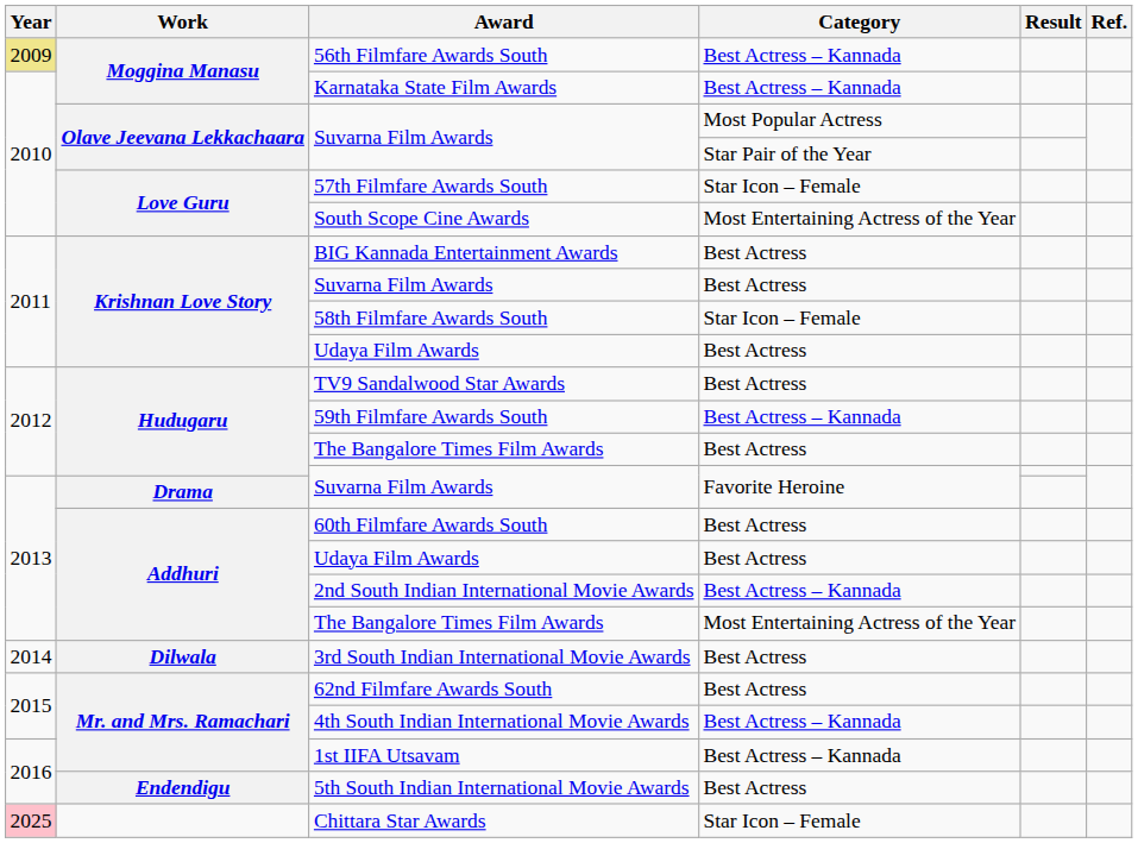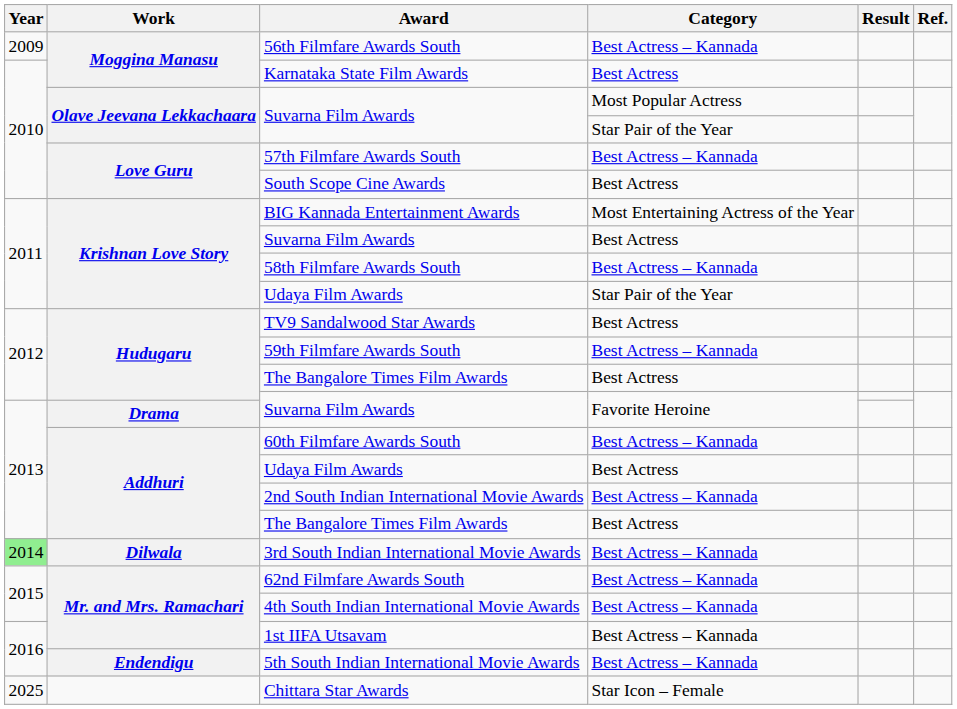 <table class="wikitable plainrowheaders">
 <tr>
 <th scope="col">Year</th>
 <th scope="col">Work</th>
 <th scope="col">Award</th>
 <th scope="col">Category</th>
 <th scope="col">Result</th>
 <th scope="col">Ref.</th>
 </tr>
 <tr>
-<td style="background: khaki;">2009</td>
+<td>2009</td>
 <th scope="row" rowspan="2"><em><a href='#'>Moggina Manasu</a></em></th>
 <td><a href='#'>56th Filmfare Awards South</a></td>
 <td><a href='#'>Best Actress – Kannada</a></td>
 <td></td>
 <td></td>
 </tr>
 <tr>
 <td rowspan="5">2010</td>
 <td><a href='#'>Karnataka State Film Awards</a></td>
-<td><a href='#'>Best Actress – Kannada</a></td>
+<td><a href='#'>Best Actress</a></td>
 <td></td>
 <td></td>
 </tr>
 <tr>
 <th scope="row" rowspan="2"><em><a href='#'>Olave Jeevana Lekkachaara</a></em></th>
 <td rowspan="2"><a href='#'>Suvarna Film Awards</a></td>
 <td>Most Popular Actress</td>
 <td></td>
 <td rowspan="2"></td>
 </tr>
 <tr>
 <td>Star Pair of the Year</td>
 <td></td>
 </tr>
 <tr>
 <th scope="row" rowspan="2"><em><a href='#'>Love Guru</a></em></th>
 <td><a href='#'>57th Filmfare Awards South</a></td>
-<td>Star Icon – Female</td>
+<td><a href='#'>Best Actress – Kannada</a></td>
 <td></td>
 <td></td>
 </tr>
 <tr>
 <td><a href='#'>South Scope Cine Awards</a></td>
-<td>Most Entertaining Actress of the Year</td>
+<td>Best Actress</td>
 <td></td>
 <td></td>
 </tr>
 <tr>
 <td rowspan="4">2011</td>
 <th scope="row" rowspan="4"><em><a href='#'>Krishnan Love Story</a></em></th>
 <td><a href='#'>BIG Kannada Entertainment Awards</a></td>
-<td>Best Actress</td>
+<td>Most Entertaining Actress of the Year</td>
 <td></td>
 <td></td>
 </tr>
 <tr>
 <td><a href='#'>Suvarna Film Awards</a></td>
 <td>Best Actress</td>
 <td></td>
 <td></td>
 </tr>
 <tr>
 <td><a href='#'>58th Filmfare Awards South</a></td>
-<td>Star Icon – Female</td>
+<td><a href='#'>Best Actress – Kannada</a></td>
 <td></td>
 <td></td>
 </tr>
 <tr>
 <td><a href='#'>Udaya Film Awards</a></td>
-<td>Best Actress</td>
+<td>Star Pair of the Year</td>
 <td></td>
 <td></td>
 </tr>
 <tr>
 <td rowspan="4">2012</td>
 <th scope="row" rowspan="4"><em><a href='#'>Hudugaru</a></em></th>
 <td><a href='#'>TV9 Sandalwood Star Awards</a></td>
 <td>Best Actress</td>
 <td></td>
 <td></td>
 </tr>
 <tr>
 <td><a href='#'>59th Filmfare Awards South</a></td>
 <td><a href='#'>Best Actress – Kannada</a></td>
 <td></td>
 <td></td>
 </tr>
 <tr>
 <td><a href='#'>The Bangalore Times Film Awards</a></td>
 <td>Best Actress</td>
 <td></td>
 <td></td>
 </tr>
 <tr>
 <td rowspan="2"><a href='#'>Suvarna Film Awards</a></td>
 <td rowspan="2">Favorite Heroine</td>
 <td></td>
 <td rowspan="2"></td>
 </tr>
 <tr>
 <td rowspan="5">2013</td>
 <th scope="row"><em><a href='#'>Drama</a></em></th>
 <td></td>
 </tr>
 <tr>
 <th scope="row" rowspan="4"><em><a href='#'>Addhuri</a></em></th>
 <td><a href='#'>60th Filmfare Awards South</a></td>
-<td>Best Actress</td>
+<td><a href='#'>Best Actress – Kannada</a></td>
 <td></td>
 <td></td>
 </tr>
 <tr>
 <td><a href='#'>Udaya Film Awards</a></td>
 <td>Best Actress</td>
 <td></td>
 <td></td>
 </tr>
 <tr>
 <td><a href='#'>2nd South Indian International Movie Awards</a></td>
 <td><a href='#'>Best Actress – Kannada</a></td>
 <td></td>
 <td></td>
 </tr>
 <tr>
 <td><a href='#'>The Bangalore Times Film Awards</a></td>
-<td>Most Entertaining Actress of the Year</td>
+<td>Best Actress</td>
 <td></td>
 <td></td>
 </tr>
 <tr>
-<td>2014</td>
+<td style="background: lightgreen;">2014</td>
 <th scope="row"><em><a href='#'>Dilwala</a></em></th>
 <td><a href='#'>3rd South Indian International Movie Awards</a></td>
-<td>Best Actress</td>
+<td><a href='#'>Best Actress – Kannada</a></td>
 <td></td>
 <td></td>
 </tr>
 <tr>
 <td rowspan="2">2015</td>
 <th scope="row" rowspan="3"><em><a href='#'>Mr. and Mrs. Ramachari</a></em></th>
 <td><a href='#'>62nd Filmfare Awards South</a></td>
-<td>Best Actress</td>
+<td><a href='#'>Best Actress – Kannada</a></td>
 <td></td>
 <td></td>
 </tr>
 <tr>
 <td><a href='#'>4th South Indian International Movie Awards</a></td>
 <td><a href='#'>Best Actress – Kannada</a></td>
 <td></td>
 <td></td>
 </tr>
 <tr>
 <td rowspan="2">2016</td>
 <td><a href='#'>1st IIFA Utsavam</a></td>
 <td>Best Actress – Kannada</td>
 <td></td>
 <td></td>
 </tr>
 <tr>
 <th scope="row"><em><a href='#'>Endendigu</a></em></th>
 <td><a href='#'>5th South Indian International Movie Awards</a></td>
-<td>Best Actress</td>
+<td><a href='#'>Best Actress – Kannada</a></td>
 <td></td>
 <td></td>
 </tr>
 <tr>
-<td style="background: pink;">2025</td>
+<td>2025</td>
 <td></td>
 <td><a href='#'>Chittara Star Awards</a></td>
 <td>Star Icon – Female</td>
 <td></td>
 <td></td>
 </tr>
 </table>
